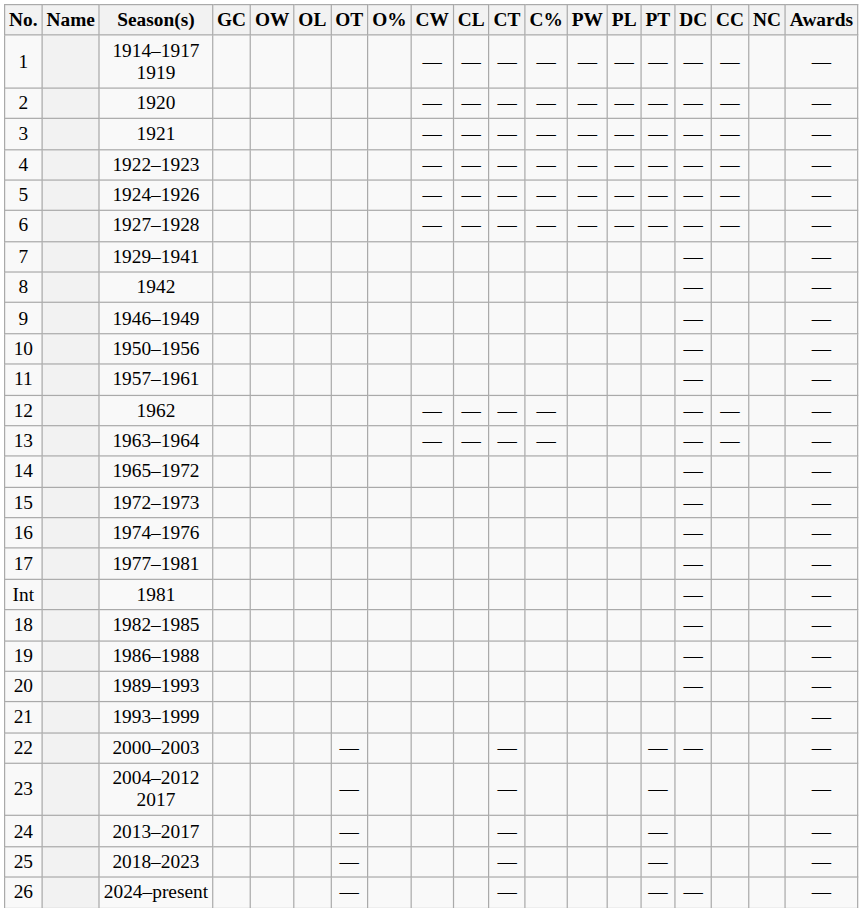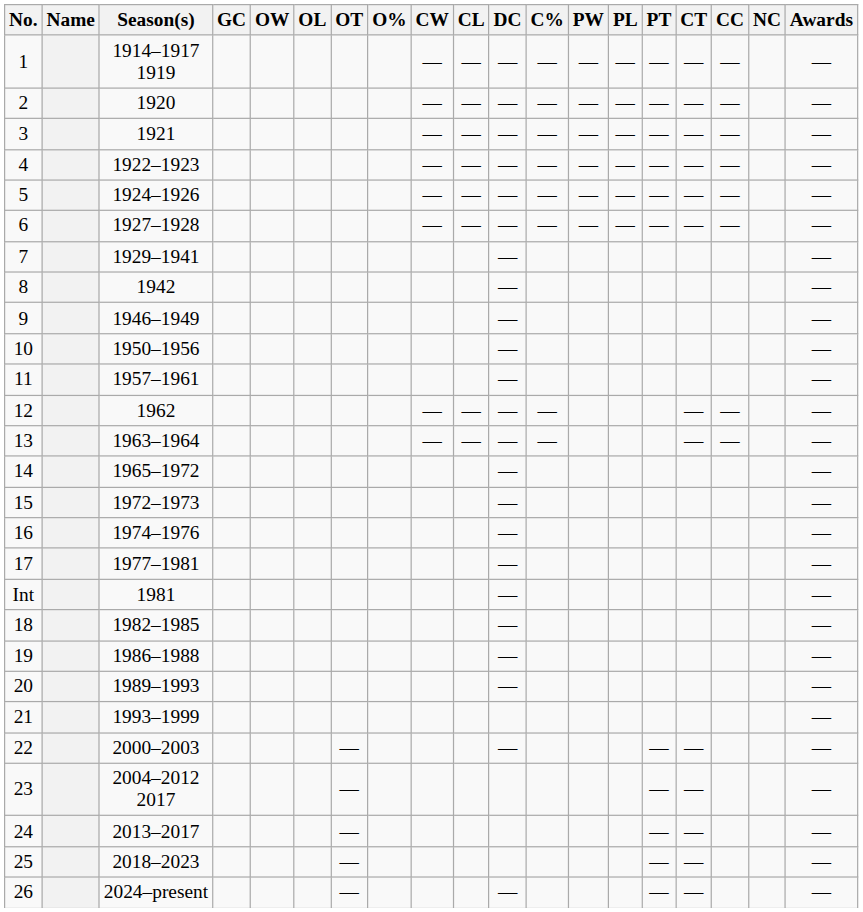 <table class="wikitable sortable" style="text-align:center">
 <tr>
 <th scope="col" class="unsortable">No.</th>
 <th scope="col">Name</th>
 <th scope="col">Season(s)</th>
 <th scope="col">GC</th>
 <th scope="col">OW</th>
 <th scope="col">OL</th>
 <th scope="col">OT</th>
 <th scope="col">O%</th>
 <th scope="col">CW</th>
 <th scope="col">CL</th>
-<th scope="col">CT</th>
+<th scope="col">DC</th>
 <th scope="col">C%</th>
 <th scope="col">PW</th>
 <th scope="col">PL</th>
 <th scope="col">PT</th>
-<th scope="col">DC</th>
+<th scope="col">CT</th>
 <th scope="col">CC</th>
 <th scope="col">NC</th>
 <th scope="col" class="unsortable">Awards</th>
 </tr>
 <tr>
 <td>1</td>
 <th scope="row"></th>
 <td>1914–1917<br>1919</td>
 <td></td>
 <td></td>
 <td></td>
 <td></td>
 <td></td>
 <td>—</td>
 <td>—</td>
 <td>—</td>
 <td>—</td>
 <td>—</td>
 <td>—</td>
 <td>—</td>
 <td>—</td>
 <td>—</td>
 <td></td>
 <td>—</td>
 </tr>
 <tr>
 <td>2</td>
 <th scope="row"></th>
 <td>1920</td>
 <td></td>
 <td></td>
 <td></td>
 <td></td>
 <td></td>
 <td>—</td>
 <td>—</td>
 <td>—</td>
 <td>—</td>
 <td>—</td>
 <td>—</td>
 <td>—</td>
 <td>—</td>
 <td>—</td>
 <td></td>
 <td>—</td>
 </tr>
 <tr>
 <td>3</td>
 <th scope="row"></th>
 <td>1921</td>
 <td></td>
 <td></td>
 <td></td>
 <td></td>
 <td></td>
 <td>—</td>
 <td>—</td>
 <td>—</td>
 <td>—</td>
 <td>—</td>
 <td>—</td>
 <td>—</td>
 <td>—</td>
 <td>—</td>
 <td></td>
 <td>—</td>
 </tr>
 <tr>
 <td>4</td>
 <th scope="row"></th>
 <td>1922–1923</td>
 <td></td>
 <td></td>
 <td></td>
 <td></td>
 <td></td>
 <td>—</td>
 <td>—</td>
 <td>—</td>
 <td>—</td>
 <td>—</td>
 <td>—</td>
 <td>—</td>
 <td>—</td>
 <td>—</td>
 <td></td>
 <td>—</td>
 </tr>
 <tr>
 <td>5</td>
 <th scope="row"></th>
 <td>1924–1926</td>
 <td></td>
 <td></td>
 <td></td>
 <td></td>
 <td></td>
 <td>—</td>
 <td>—</td>
 <td>—</td>
 <td>—</td>
 <td>—</td>
 <td>—</td>
 <td>—</td>
 <td>—</td>
 <td>—</td>
 <td></td>
 <td>—</td>
 </tr>
 <tr>
 <td>6</td>
 <th scope="row"></th>
 <td>1927–1928</td>
 <td></td>
 <td></td>
 <td></td>
 <td></td>
 <td></td>
 <td>—</td>
 <td>—</td>
 <td>—</td>
 <td>—</td>
 <td>—</td>
 <td>—</td>
 <td>—</td>
 <td>—</td>
 <td>—</td>
 <td></td>
 <td>—</td>
 </tr>
 <tr>
 <td>7</td>
 <th scope="row"></th>
 <td>1929–1941</td>
 <td></td>
 <td></td>
 <td></td>
 <td></td>
 <td></td>
 <td></td>
 <td></td>
+<td>—</td>
 <td></td>
 <td></td>
 <td></td>
 <td></td>
 <td></td>
-<td>—</td>
 <td></td>
 <td></td>
 <td>—</td>
 </tr>
 <tr>
 <td>8</td>
 <th scope="row"></th>
 <td>1942</td>
 <td></td>
 <td></td>
 <td></td>
 <td></td>
 <td></td>
 <td></td>
 <td></td>
+<td>—</td>
 <td></td>
 <td></td>
 <td></td>
 <td></td>
 <td></td>
-<td>—</td>
 <td></td>
 <td></td>
 <td>—</td>
 </tr>
 <tr>
 <td>9</td>
 <th scope="row"></th>
 <td>1946–1949</td>
 <td></td>
 <td></td>
 <td></td>
 <td></td>
 <td></td>
 <td></td>
 <td></td>
+<td>—</td>
 <td></td>
 <td></td>
 <td></td>
 <td></td>
 <td></td>
-<td>—</td>
 <td></td>
 <td></td>
 <td>—</td>
 </tr>
 <tr>
 <td>10</td>
 <th scope="row"></th>
 <td>1950–1956</td>
 <td></td>
 <td></td>
 <td></td>
 <td></td>
 <td></td>
 <td></td>
 <td></td>
+<td>—</td>
 <td></td>
 <td></td>
 <td></td>
 <td></td>
 <td></td>
-<td>—</td>
 <td></td>
 <td></td>
 <td>—</td>
 </tr>
 <tr>
 <td>11</td>
 <th scope="row"></th>
 <td>1957–1961</td>
 <td></td>
 <td></td>
 <td></td>
 <td></td>
 <td></td>
 <td></td>
 <td></td>
+<td>—</td>
 <td></td>
 <td></td>
 <td></td>
 <td></td>
 <td></td>
-<td>—</td>
 <td></td>
 <td></td>
 <td>—</td>
 </tr>
 <tr>
 <td>12</td>
 <th scope="row"></th>
 <td>1962</td>
 <td></td>
 <td></td>
 <td></td>
 <td></td>
 <td></td>
 <td>—</td>
 <td>—</td>
 <td>—</td>
 <td>—</td>
 <td></td>
 <td></td>
 <td></td>
 <td>—</td>
 <td>—</td>
 <td></td>
 <td>—</td>
 </tr>
 <tr>
 <td>13</td>
 <th scope="row"></th>
 <td>1963–1964</td>
 <td></td>
 <td></td>
 <td></td>
 <td></td>
 <td></td>
 <td>—</td>
 <td>—</td>
 <td>—</td>
 <td>—</td>
 <td></td>
 <td></td>
 <td></td>
 <td>—</td>
 <td>—</td>
 <td></td>
 <td>—</td>
 </tr>
 <tr>
 <td>14</td>
 <th scope="row"></th>
 <td>1965–1972</td>
 <td></td>
 <td></td>
 <td></td>
 <td></td>
 <td></td>
 <td></td>
 <td></td>
+<td>—</td>
 <td></td>
 <td></td>
 <td></td>
 <td></td>
 <td></td>
-<td>—</td>
 <td></td>
 <td></td>
 <td>—</td>
 </tr>
 <tr>
 <td>15</td>
 <th scope="row"></th>
 <td>1972–1973</td>
 <td></td>
 <td></td>
 <td></td>
 <td></td>
 <td></td>
 <td></td>
 <td></td>
+<td>—</td>
 <td></td>
 <td></td>
 <td></td>
 <td></td>
 <td></td>
-<td>—</td>
 <td></td>
 <td></td>
 <td>—</td>
 </tr>
 <tr>
 <td>16</td>
 <th scope="row"></th>
 <td>1974–1976</td>
 <td></td>
 <td></td>
 <td></td>
 <td></td>
 <td></td>
 <td></td>
 <td></td>
+<td>—</td>
 <td></td>
 <td></td>
 <td></td>
 <td></td>
 <td></td>
-<td>—</td>
 <td></td>
 <td></td>
 <td>—</td>
 </tr>
 <tr>
 <td>17</td>
 <th scope="row"></th>
 <td>1977–1981</td>
 <td></td>
 <td></td>
 <td></td>
 <td></td>
 <td></td>
 <td></td>
 <td></td>
+<td>—</td>
 <td></td>
 <td></td>
 <td></td>
 <td></td>
 <td></td>
-<td>—</td>
 <td></td>
 <td></td>
 <td>—</td>
 </tr>
 <tr>
 <td>Int</td>
 <th scope="row"></th>
 <td>1981</td>
 <td></td>
 <td></td>
 <td></td>
 <td></td>
 <td></td>
 <td></td>
 <td></td>
+<td>—</td>
 <td></td>
 <td></td>
 <td></td>
 <td></td>
 <td></td>
-<td>—</td>
 <td></td>
 <td></td>
 <td>—</td>
 </tr>
 <tr>
 <td>18</td>
 <th scope="row"></th>
 <td>1982–1985</td>
 <td></td>
 <td></td>
 <td></td>
 <td></td>
 <td></td>
 <td></td>
 <td></td>
+<td>—</td>
 <td></td>
 <td></td>
 <td></td>
 <td></td>
 <td></td>
-<td>—</td>
 <td></td>
 <td></td>
 <td>—</td>
 </tr>
 <tr>
 <td>19</td>
 <th scope="row"></th>
 <td>1986–1988</td>
 <td></td>
 <td></td>
 <td></td>
 <td></td>
 <td></td>
 <td></td>
 <td></td>
+<td>—</td>
 <td></td>
 <td></td>
 <td></td>
 <td></td>
 <td></td>
-<td>—</td>
 <td></td>
 <td></td>
 <td>—</td>
 </tr>
 <tr>
 <td>20</td>
 <th scope="row"></th>
 <td>1989–1993</td>
 <td></td>
 <td></td>
 <td></td>
 <td></td>
 <td></td>
 <td></td>
 <td></td>
+<td>—</td>
 <td></td>
 <td></td>
 <td></td>
 <td></td>
 <td></td>
-<td>—</td>
 <td></td>
 <td></td>
 <td>—</td>
 </tr>
 <tr>
 <td>21</td>
 <th scope="row"></th>
 <td>1993–1999</td>
 <td></td>
 <td></td>
 <td></td>
 <td></td>
 <td></td>
 <td></td>
 <td></td>
 <td></td>
 <td></td>
 <td></td>
 <td></td>
 <td></td>
 <td></td>
 <td></td>
 <td></td>
 <td>—</td>
 </tr>
 <tr>
 <td>22</td>
 <th scope="row"></th>
 <td>2000–2003</td>
 <td></td>
 <td></td>
 <td></td>
 <td>—</td>
 <td></td>
 <td></td>
 <td></td>
 <td>—</td>
 <td></td>
 <td></td>
 <td></td>
 <td>—</td>
 <td>—</td>
 <td></td>
 <td></td>
 <td>—</td>
 </tr>
 <tr>
 <td>23</td>
 <th scope="row"></th>
 <td>2004–2012<br>2017</td>
 <td></td>
 <td></td>
 <td></td>
 <td>—</td>
 <td></td>
 <td></td>
 <td></td>
-<td>—</td>
+<td></td>
 <td></td>
 <td></td>
 <td></td>
 <td>—</td>
-<td></td>
+<td>—</td>
 <td></td>
 <td></td>
 <td>—</td>
 </tr>
 <tr>
 <td>24</td>
 <th scope="row"></th>
 <td>2013–2017</td>
 <td></td>
 <td></td>
 <td></td>
 <td>—</td>
 <td></td>
 <td></td>
 <td></td>
-<td>—</td>
+<td></td>
 <td></td>
 <td></td>
 <td></td>
 <td>—</td>
-<td></td>
+<td>—</td>
 <td></td>
 <td></td>
 <td>—</td>
 </tr>
 <tr>
 <td>25</td>
 <th scope="row"></th>
 <td>2018–2023</td>
 <td></td>
 <td></td>
 <td></td>
 <td>—</td>
 <td></td>
 <td></td>
 <td></td>
-<td>—</td>
+<td></td>
 <td></td>
 <td></td>
 <td></td>
 <td>—</td>
-<td></td>
+<td>—</td>
 <td></td>
 <td></td>
 <td>—</td>
 </tr>
 <tr>
 <td>26</td>
 <th scope="row"></th>
 <td>2024–present</td>
 <td></td>
 <td></td>
 <td></td>
 <td>—</td>
 <td></td>
 <td></td>
 <td></td>
 <td>—</td>
 <td></td>
 <td></td>
 <td></td>
 <td>—</td>
 <td>—</td>
 <td></td>
 <td></td>
 <td>—</td>
 </tr>
 </table>
